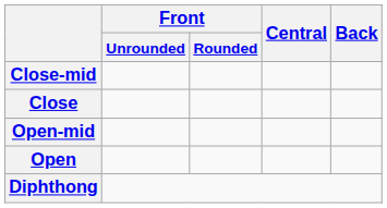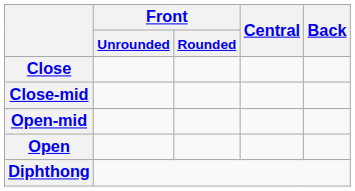 <table class="wikitable" style="text-align: center">
 <tr>
 <th rowspan="2"></th>
 <th colspan="2"><a href='#'>Front</a></th>
 <th rowspan="2"><a href='#'>Central</a></th>
 <th rowspan="2"><a href='#'>Back</a></th>
 </tr>
 <tr>
 <th><small><a href='#'>Unrounded</a></small></th>
 <th><small><a href='#'>Rounded</a></small></th>
 </tr>
 <tr>
-<th><a href='#'>Close-mid</a></th>
+<th><a href='#'>Close</a></th>
 <td></td>
 <td></td>
 <td></td>
 <td></td>
 </tr>
 <tr>
-<th><a href='#'>Close</a></th>
+<th><a href='#'>Close-mid</a></th>
 <td></td>
 <td></td>
 <td></td>
 <td></td>
 </tr>
 <tr>
 <th><a href='#'>Open-mid</a></th>
 <td></td>
 <td></td>
 <td></td>
 <td></td>
 </tr>
 <tr>
 <th><a href='#'>Open</a></th>
 <td></td>
 <td></td>
 <td></td>
 <td></td>
 </tr>
 <tr>
 <th><a href='#'>Diphthong</a></th>
 <td colspan="4"></td>
 </tr>
 </table>
